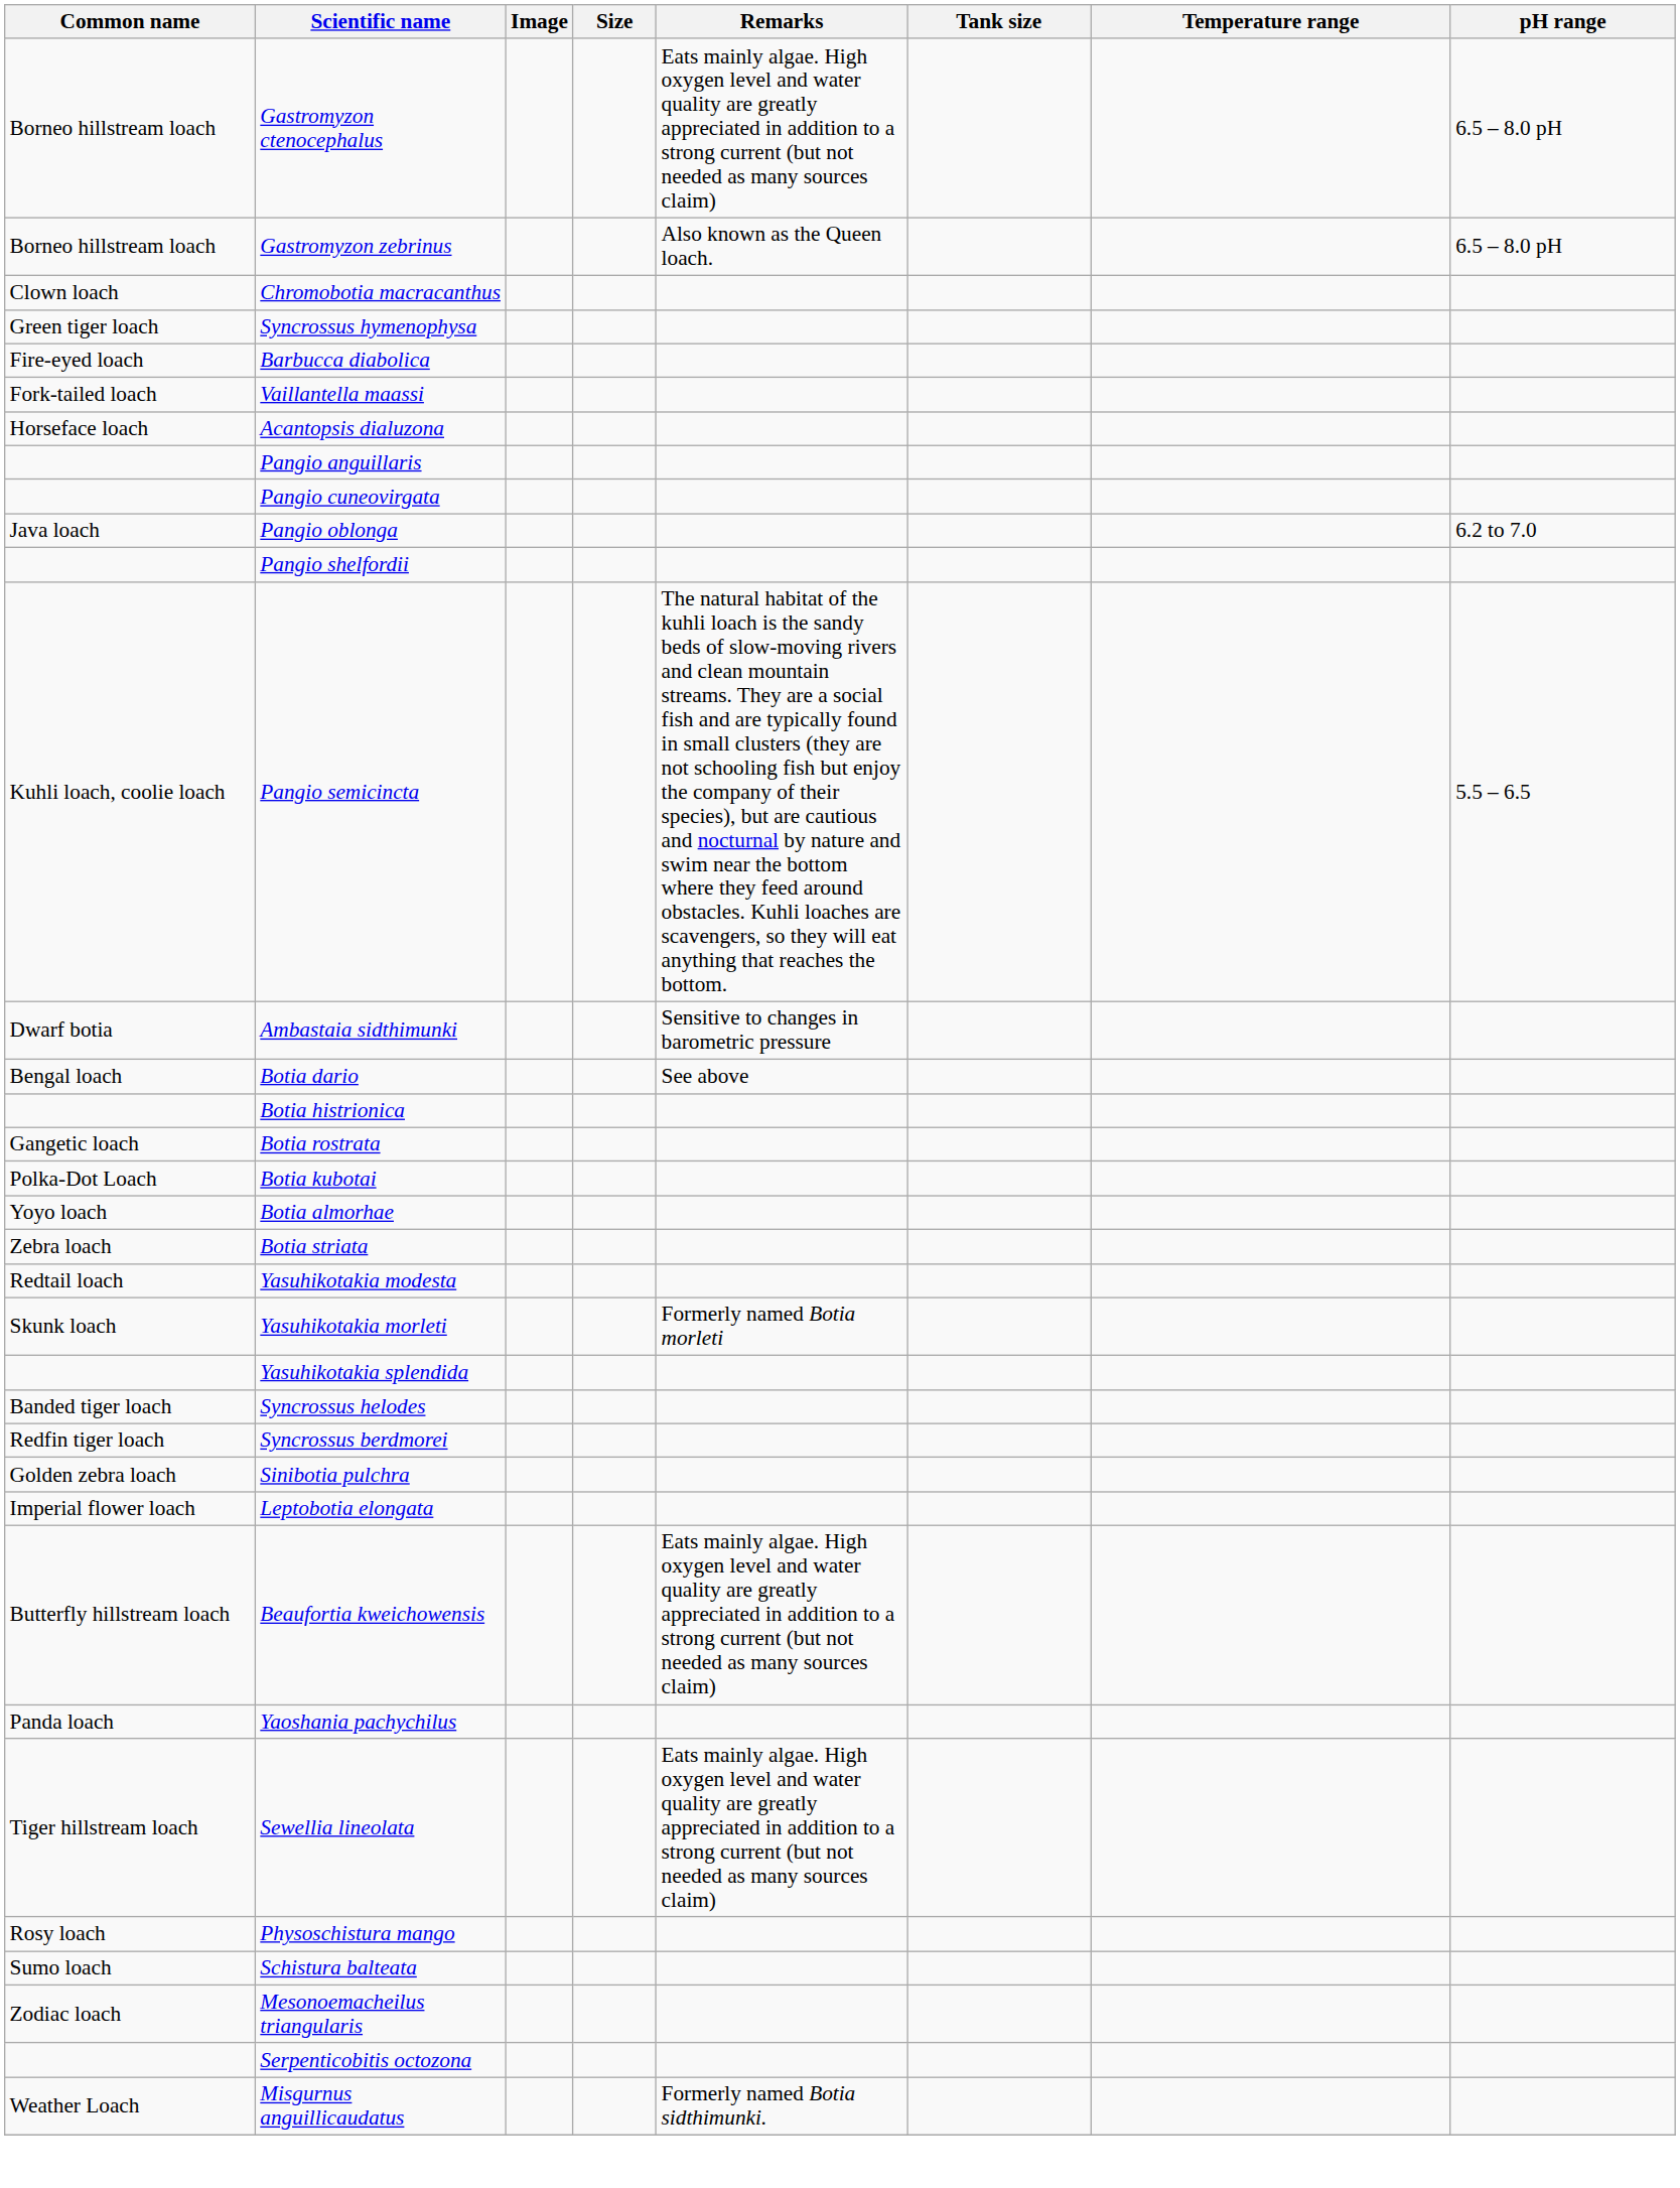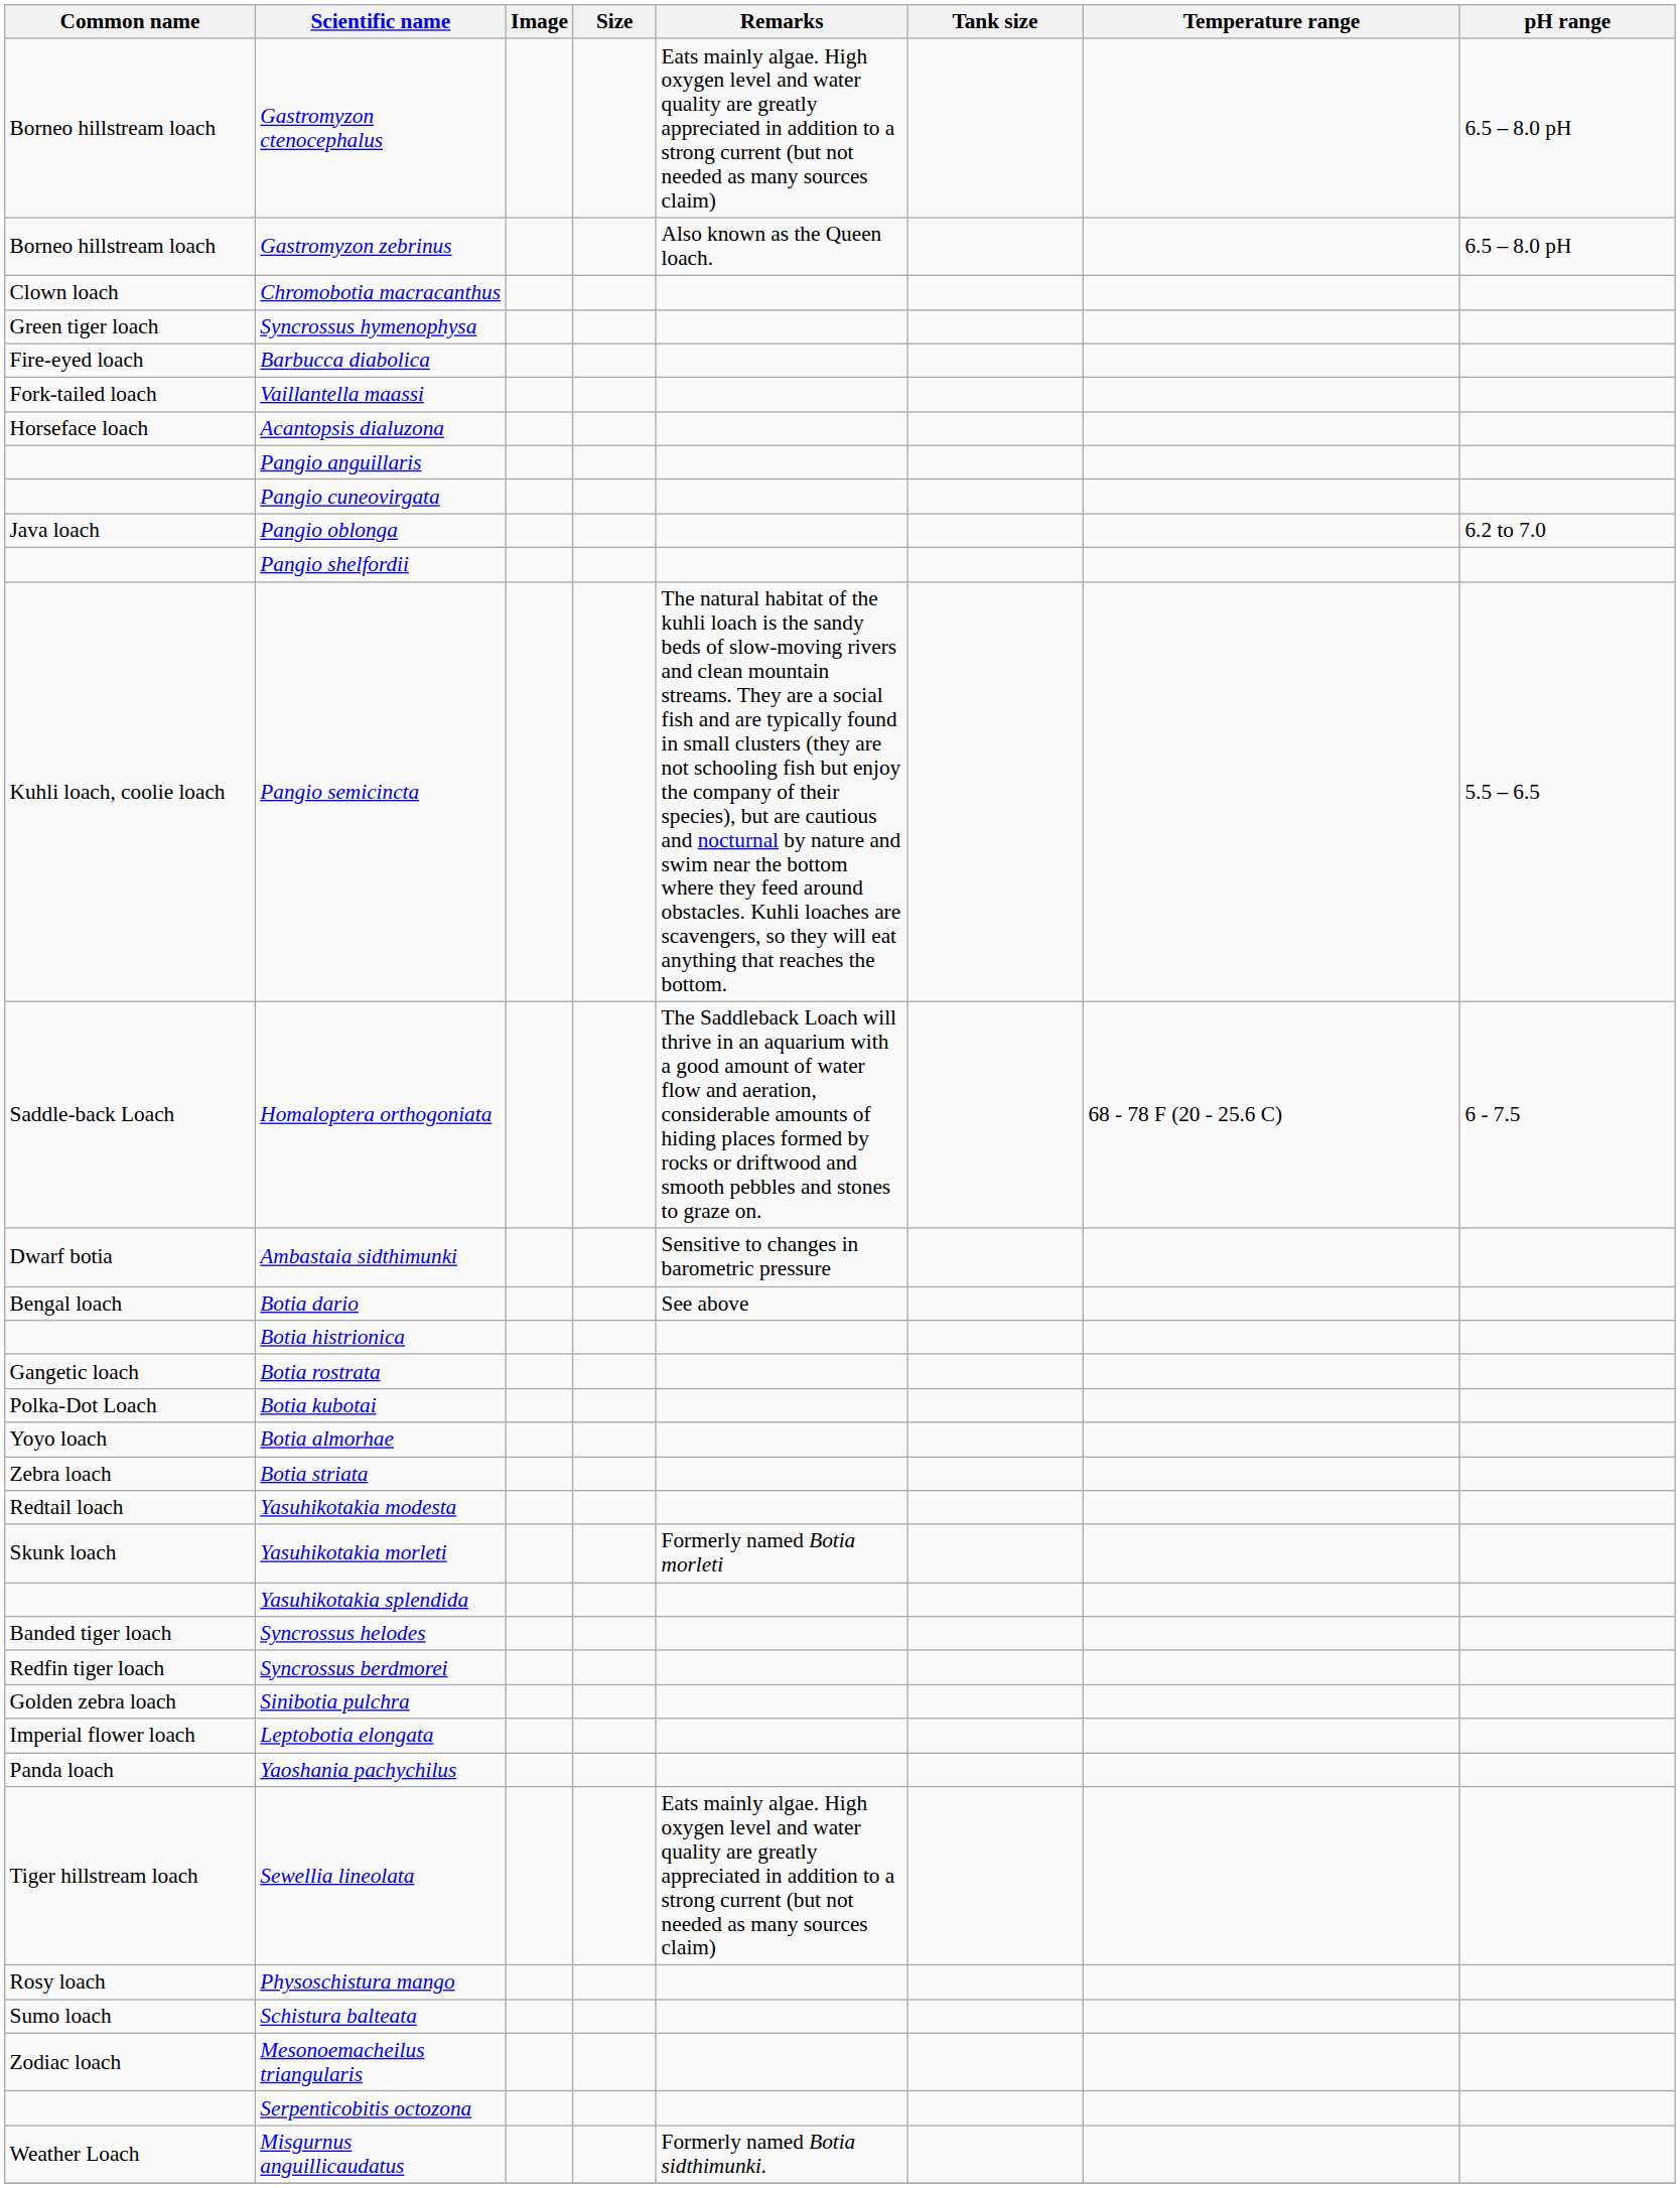 <table class="wikitable sortable">
 <tr>
 <th width="15%">Common name</th>
 <th width="15%"><a href='#'>Scientific name</a></th>
 <th width="1%">Image</th>
 <th width="5%">Size</th>
 <th width="15%">Remarks</th>
 <th>Tank size</th>
 <th class="unsortable">Temperature range</th>
 <th class="unsortable">pH range</th>
 </tr>
 <tr>
 <td>Borneo hillstream loach</td>
 <td><em><a href='#'>Gastromyzon ctenocephalus</a></em></td>
 <td align="center"></td>
 <td align="center"></td>
 <td>Eats mainly algae. High oxygen level and water quality are greatly appreciated in addition to a strong current (but not needed as many sources claim)</td>
 <td></td>
 <td></td>
 <td>6.5 – 8.0 pH</td>
 </tr>
 <tr>
 <td>Borneo hillstream loach</td>
 <td><em><a href='#'>Gastromyzon zebrinus</a></em></td>
 <td align="center"></td>
 <td align="center"></td>
 <td>Also known as the Queen loach.</td>
 <td></td>
 <td></td>
 <td>6.5 – 8.0 pH</td>
 </tr>
 <tr>
 <td>Clown loach</td>
 <td><em><a href='#'>Chromobotia macracanthus</a></em></td>
 <td align="center"></td>
 <td align="center"></td>
 <td></td>
 <td></td>
 <td></td>
 <td></td>
 </tr>
 <tr>
 <td>Green tiger loach</td>
 <td><em><a href='#'>Syncrossus hymenophysa</a></em></td>
 <td align="center"></td>
 <td align="center"></td>
 <td></td>
 <td></td>
 <td></td>
 <td></td>
 </tr>
 <tr>
 <td>Fire-eyed loach</td>
 <td><em><a href='#'>Barbucca diabolica</a></em></td>
 <td align="center"></td>
 <td align="center"></td>
 <td></td>
 <td></td>
 <td></td>
 <td></td>
 </tr>
 <tr>
 <td>Fork-tailed loach</td>
 <td><em><a href='#'>Vaillantella maassi</a></em></td>
 <td align="center"></td>
 <td align="center"></td>
 <td></td>
 <td></td>
 <td></td>
 <td></td>
 </tr>
 <tr>
 <td>Horseface loach</td>
 <td><em><a href='#'>Acantopsis dialuzona</a></em></td>
 <td align="center"></td>
 <td align="center"></td>
 <td></td>
 <td></td>
 <td></td>
 <td></td>
 </tr>
 <tr>
 <td></td>
 <td><em><a href='#'>Pangio anguillaris</a></em></td>
 <td align="center"></td>
 <td align="center"></td>
 <td></td>
 <td></td>
 <td></td>
 <td></td>
 </tr>
 <tr>
 <td></td>
 <td><em><a href='#'>Pangio cuneovirgata</a></em></td>
 <td align="center"></td>
 <td align="center"></td>
 <td></td>
 <td></td>
 <td></td>
 <td></td>
 </tr>
 <tr>
 <td>Java loach</td>
 <td><em><a href='#'>Pangio oblonga</a></em></td>
 <td align="center"></td>
 <td align="center"></td>
 <td></td>
 <td></td>
 <td></td>
 <td>6.2 to 7.0</td>
 </tr>
 <tr>
 <td></td>
 <td><em><a href='#'>Pangio shelfordii</a></em></td>
 <td align="center"></td>
 <td align="center"></td>
 <td></td>
 <td></td>
 <td></td>
 <td></td>
 </tr>
 <tr>
 <td>Kuhli loach, coolie loach</td>
 <td><em><a href='#'>Pangio semicincta</a></em></td>
 <td align="center"></td>
 <td align="center"></td>
 <td>The natural habitat of the kuhli loach is the sandy beds of slow-moving rivers and clean mountain streams. They are a social fish and are typically found in small clusters (they are not schooling fish but enjoy the company of their species), but are cautious and <a href='#'>nocturnal</a> by nature and swim near the bottom where they feed around obstacles. Kuhli loaches are scavengers, so they will eat anything that reaches the bottom.</td>
 <td></td>
 <td></td>
 <td>5.5 – 6.5</td>
+</tr>
+<tr>
+<td>Saddle-back Loach</td>
+<td><em><a href='#'>Homaloptera orthogoniata </a></em></td>
+<td align="center"></td>
+<td align="center"></td>
+<td>The Saddleback Loach will thrive in an aquarium with a good amount of water flow and aeration, considerable amounts of hiding places formed by rocks or driftwood and smooth pebbles and stones to graze on.</td>
+<td></td>
+<td>68 - 78 F (20 - 25.6 C)</td>
+<td>6 - 7.5</td>
 </tr>
 <tr>
 <td>Dwarf botia</td>
 <td><em><a href='#'>Ambastaia sidthimunki</a></em></td>
 <td align="center"></td>
 <td align="center"></td>
 <td>Sensitive to changes in barometric pressure</td>
 <td></td>
 <td></td>
 <td></td>
 </tr>
 <tr>
 <td>Bengal loach</td>
 <td><em><a href='#'>Botia dario</a></em></td>
 <td align="center"></td>
 <td align="center"></td>
 <td>See above</td>
 <td></td>
 <td></td>
 <td></td>
 </tr>
 <tr>
 <td></td>
 <td><em><a href='#'>Botia histrionica</a></em></td>
 <td align="center"></td>
 <td align="center"></td>
 <td></td>
 <td></td>
 <td></td>
 <td></td>
 </tr>
 <tr>
 <td>Gangetic loach</td>
 <td><em><a href='#'>Botia rostrata</a></em></td>
 <td align="center"></td>
 <td align="center"></td>
 <td></td>
 <td></td>
 <td></td>
 <td></td>
 </tr>
 <tr>
 <td>Polka-Dot Loach</td>
 <td><em><a href='#'>Botia kubotai</a></em></td>
 <td align="center"></td>
 <td align="center"></td>
 <td></td>
 <td></td>
 <td></td>
 <td></td>
 </tr>
 <tr>
 <td>Yoyo loach</td>
 <td><em><a href='#'>Botia almorhae</a></em></td>
 <td align="center"></td>
 <td align="center"></td>
 <td></td>
 <td></td>
 <td></td>
 <td></td>
 </tr>
 <tr>
 <td>Zebra loach</td>
 <td><em><a href='#'>Botia striata</a></em></td>
 <td align="center"></td>
 <td align="center"></td>
 <td></td>
 <td></td>
 <td></td>
 <td></td>
 </tr>
 <tr>
 <td>Redtail loach</td>
 <td><em><a href='#'>Yasuhikotakia modesta</a></em></td>
 <td align="center"></td>
 <td align="center"></td>
 <td></td>
 <td></td>
 <td></td>
 <td></td>
 </tr>
 <tr>
 <td>Skunk loach</td>
 <td><em><a href='#'>Yasuhikotakia morleti</a></em></td>
 <td align="center"></td>
 <td align="center"></td>
 <td>Formerly named <em>Botia morleti</em></td>
 <td></td>
 <td></td>
 <td></td>
 </tr>
 <tr>
 <td></td>
 <td><em><a href='#'>Yasuhikotakia splendida</a></em></td>
 <td align="center"></td>
 <td align="center"></td>
 <td></td>
 <td></td>
 <td></td>
 <td></td>
 </tr>
 <tr>
 <td>Banded tiger loach</td>
 <td><em><a href='#'>Syncrossus helodes</a></em></td>
 <td align="center"></td>
 <td align="center"></td>
 <td></td>
 <td></td>
 <td></td>
 <td></td>
 </tr>
 <tr>
 <td>Redfin tiger loach</td>
 <td><em><a href='#'>Syncrossus berdmorei</a></em></td>
 <td align="center"></td>
 <td align="center"></td>
 <td></td>
 <td></td>
 <td></td>
 <td></td>
 </tr>
 <tr>
 <td>Golden zebra loach</td>
 <td><em><a href='#'>Sinibotia pulchra</a></em></td>
 <td align="center"></td>
 <td align="center"></td>
 <td></td>
 <td></td>
 <td></td>
 <td></td>
 </tr>
 <tr>
 <td>Imperial flower loach</td>
 <td><em><a href='#'>Leptobotia elongata</a></em></td>
 <td align="center"></td>
 <td align="center"></td>
 <td></td>
 <td></td>
 <td></td>
 <td></td>
 </tr>
 <tr>
-<td>Butterfly hillstream loach</td>
-<td><em><a href='#'>Beaufortia kweichowensis</a></em></td>
-<td align="center"></td>
-<td align="center"></td>
-<td>Eats mainly algae. High oxygen level and water quality are greatly appreciated in addition to a strong current (but not needed as many sources claim)</td>
-<td></td>
-<td></td>
-<td></td>
-</tr>
-<tr>
 <td>Panda loach</td>
 <td><em><a href='#'>Yaoshania pachychilus</a></em></td>
 <td align="center"></td>
 <td align="center"></td>
 <td></td>
 <td></td>
 <td></td>
 <td></td>
 </tr>
 <tr>
 <td>Tiger hillstream loach</td>
 <td><em><a href='#'>Sewellia lineolata</a></em></td>
 <td align="center"></td>
 <td align="center"></td>
 <td>Eats mainly algae. High oxygen level and water quality are greatly appreciated in addition to a strong current (but not needed as many sources claim)</td>
 <td></td>
 <td></td>
 <td></td>
 </tr>
 <tr>
 <td>Rosy loach</td>
 <td><em><a href='#'>Physoschistura mango</a></em></td>
 <td align="center"></td>
 <td align="center"></td>
 <td></td>
 <td></td>
 <td></td>
 <td></td>
 </tr>
 <tr>
 <td>Sumo loach</td>
 <td><em><a href='#'>Schistura balteata</a></em></td>
 <td align="center"></td>
 <td align="center"></td>
 <td></td>
 <td></td>
 <td></td>
 <td></td>
 </tr>
 <tr>
 <td>Zodiac loach</td>
 <td><em><a href='#'>Mesonoemacheilus triangularis</a></em></td>
 <td align="center"></td>
 <td align="center"></td>
 <td></td>
 <td></td>
 <td></td>
 <td></td>
 </tr>
 <tr>
 <td></td>
 <td><em><a href='#'>Serpenticobitis octozona</a></em></td>
 <td align="center"></td>
 <td align="center"></td>
 <td></td>
 <td></td>
 <td></td>
 <td></td>
 </tr>
 <tr>
 <td>Weather Loach</td>
 <td><em><a href='#'>Misgurnus anguillicaudatus</a></em></td>
 <td></td>
 <td></td>
 <td>Formerly named <em>Botia sidthimunki.</em></td>
 <td></td>
 <td></td>
 <td></td>
 </tr>
 <tr>
 </tr>
 </table>
